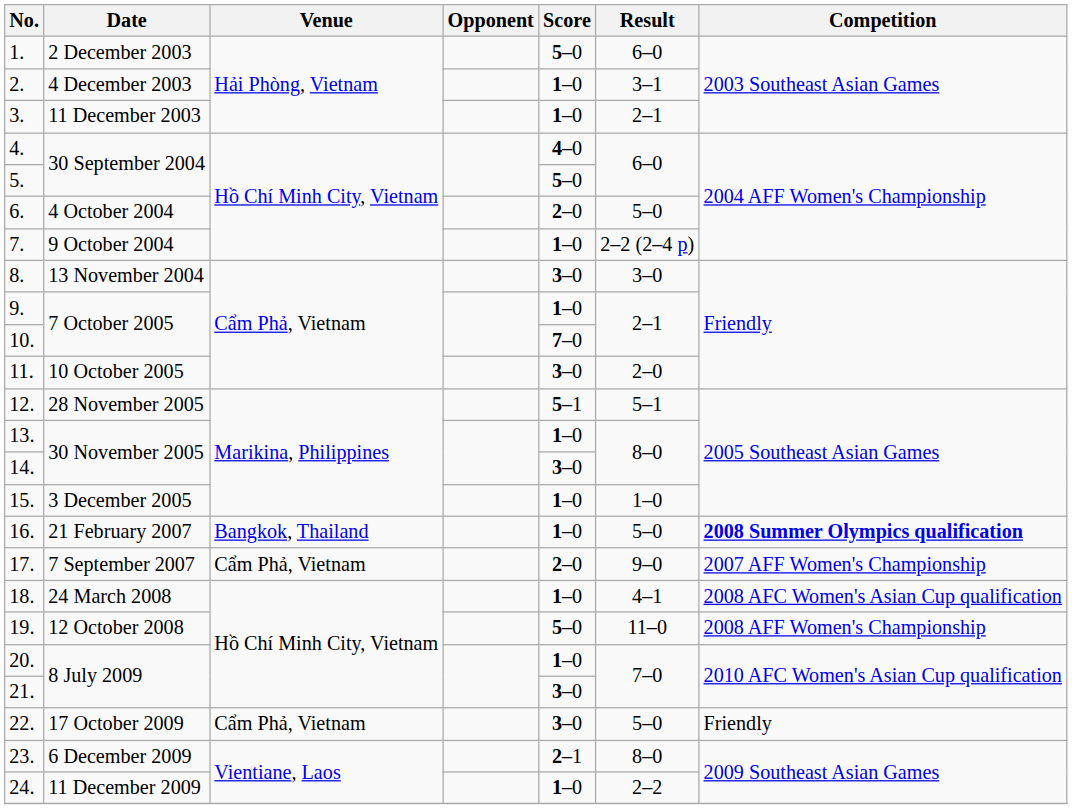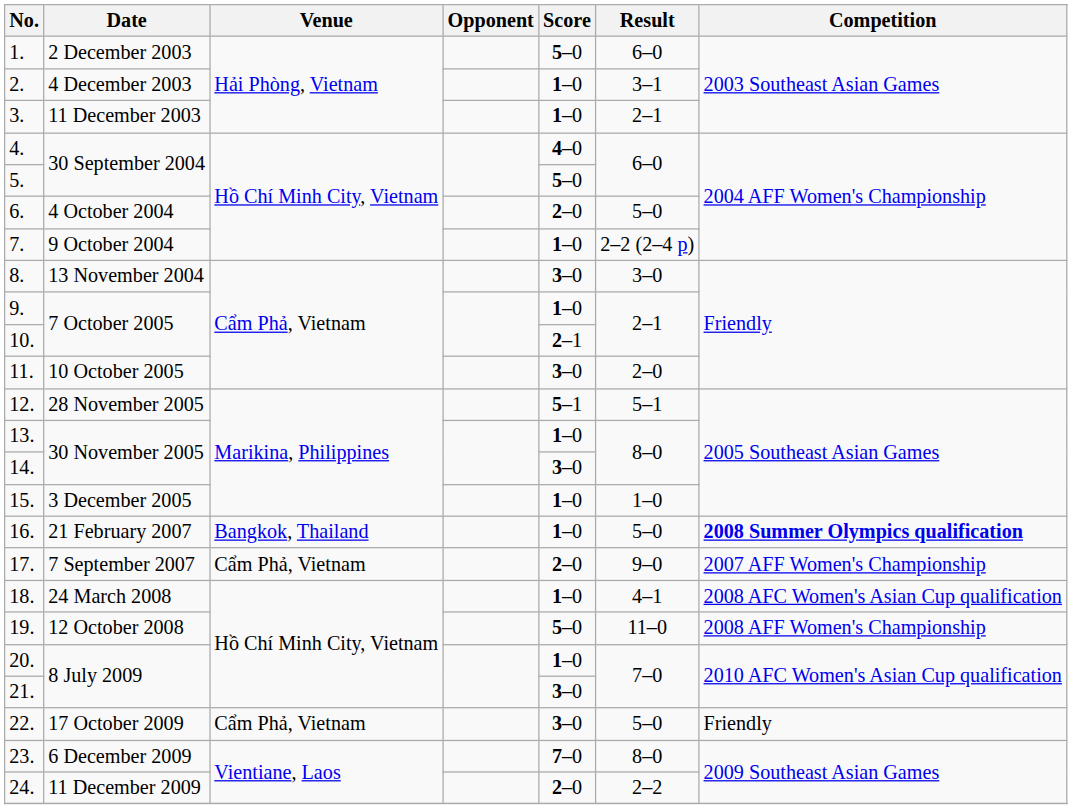 <table class="wikitable">
 <tr>
 <th>No.</th>
 <th>Date</th>
 <th>Venue</th>
 <th>Opponent</th>
 <th>Score</th>
 <th>Result</th>
 <th>Competition</th>
 </tr>
 <tr>
 <td>1.</td>
 <td>2 December 2003</td>
 <td rowspan=3><a href='#'>Hải Phòng</a>, <a href='#'>Vietnam</a></td>
 <td></td>
 <td align=center><strong>5</strong>–0</td>
 <td align=center>6–0</td>
 <td rowspan=3><a href='#'>2003 Southeast Asian Games</a></td>
 </tr>
 <tr>
 <td>2.</td>
 <td>4 December 2003</td>
 <td></td>
 <td align=center><strong>1</strong>–0</td>
 <td align=center>3–1</td>
 </tr>
 <tr>
 <td>3.</td>
 <td>11 December 2003</td>
 <td></td>
 <td align=center><strong>1</strong>–0</td>
 <td align=center>2–1</td>
 </tr>
 <tr>
 <td>4.</td>
 <td rowspan=2>30 September 2004</td>
 <td rowspan=4><a href='#'>Hồ Chí Minh City</a>, <a href='#'>Vietnam</a></td>
 <td rowspan=2></td>
 <td align=center><strong>4</strong>–0</td>
 <td rowspan=2 align=center>6–0</td>
 <td rowspan=4><a href='#'>2004 AFF Women's Championship</a></td>
 </tr>
 <tr>
 <td>5.</td>
 <td align=center><strong>5</strong>–0</td>
 </tr>
 <tr>
 <td>6.</td>
 <td>4 October 2004</td>
 <td></td>
 <td align=center><strong>2</strong>–0</td>
 <td align=center>5–0</td>
 </tr>
 <tr>
 <td>7.</td>
 <td>9 October 2004</td>
 <td></td>
 <td align=center><strong>1</strong>–0</td>
 <td align=center>2–2  (2–4 <a href='#'>p</a>)</td>
 </tr>
 <tr>
 <td>8.</td>
 <td>13 November 2004</td>
 <td rowspan=4><a href='#'>Cẩm Phả</a>, Vietnam</td>
 <td></td>
 <td align=center><strong>3</strong>–0</td>
 <td align=center>3–0</td>
 <td rowspan=4><a href='#'>Friendly</a></td>
 </tr>
 <tr>
 <td>9.</td>
 <td rowspan=2>7 October 2005</td>
 <td rowspan=2></td>
 <td align=center><strong>1</strong>–0</td>
 <td rowspan=2 align=center>2–1</td>
 </tr>
 <tr>
 <td>10.</td>
-<td align=center><strong>7</strong>–0</td>
+<td align=center><strong>2</strong>–1</td>
 </tr>
 <tr>
 <td>11.</td>
 <td>10 October 2005</td>
 <td></td>
 <td align=center><strong>3</strong>–0</td>
 <td align=center>2–0</td>
 </tr>
 <tr>
 <td>12.</td>
 <td>28 November 2005</td>
 <td rowspan=4><a href='#'>Marikina</a>, <a href='#'>Philippines</a></td>
 <td></td>
 <td align=center><strong>5</strong>–1</td>
 <td align=center>5–1</td>
 <td rowspan=4><a href='#'>2005 Southeast Asian Games</a></td>
 </tr>
 <tr>
 <td>13.</td>
 <td rowspan=2>30 November 2005</td>
 <td rowspan=2></td>
 <td align=center><strong>1</strong>–0</td>
 <td rowspan=2 align=center>8–0</td>
 </tr>
 <tr>
 <td>14.</td>
 <td align=center><strong>3</strong>–0</td>
 </tr>
 <tr>
 <td>15.</td>
 <td>3 December 2005</td>
 <td></td>
 <td align=center><strong>1</strong>–0</td>
 <td align=center>1–0</td>
 </tr>
 <tr>
 <td>16.</td>
 <td>21 February 2007</td>
 <td><a href='#'>Bangkok</a>, <a href='#'>Thailand</a></td>
 <td></td>
 <td align=center><strong>1</strong>–0</td>
 <td align=center>5–0</td>
 <td><strong><a href='#'>2008 Summer Olympics qualification</a></strong></td>
 </tr>
 <tr>
 <td>17.</td>
 <td>7 September 2007</td>
 <td>Cẩm Phả, Vietnam</td>
 <td></td>
 <td align=center><strong>2</strong>–0</td>
 <td align=center>9–0</td>
 <td><a href='#'>2007 AFF Women's Championship</a></td>
 </tr>
 <tr>
 <td>18.</td>
 <td>24 March 2008</td>
 <td rowspan=4>Hồ Chí Minh City, Vietnam</td>
 <td></td>
 <td align=center><strong>1</strong>–0</td>
 <td align=center>4–1</td>
 <td><a href='#'>2008 AFC Women's Asian Cup qualification</a></td>
 </tr>
 <tr>
 <td>19.</td>
 <td>12 October 2008</td>
 <td></td>
 <td align=center><strong>5</strong>–0</td>
 <td align=center>11–0</td>
 <td><a href='#'>2008 AFF Women's Championship</a></td>
 </tr>
 <tr>
 <td>20.</td>
 <td rowspan=2>8 July 2009</td>
 <td rowspan=2></td>
 <td align=center><strong>1</strong>–0</td>
 <td rowspan=2 align=center>7–0</td>
 <td rowspan=2><a href='#'>2010 AFC Women's Asian Cup qualification</a></td>
 </tr>
 <tr>
 <td>21.</td>
 <td align=center><strong>3</strong>–0</td>
 </tr>
 <tr>
 <td>22.</td>
 <td>17 October 2009</td>
 <td>Cẩm Phả, Vietnam</td>
 <td></td>
 <td align=center><strong>3</strong>–0</td>
 <td align=center>5–0</td>
 <td>Friendly</td>
 </tr>
 <tr>
 <td>23.</td>
 <td>6 December 2009</td>
 <td rowspan=2><a href='#'>Vientiane</a>, <a href='#'>Laos</a></td>
 <td></td>
-<td align=center><strong>2</strong>–1</td>
+<td align=center><strong>7</strong>–0</td>
 <td align=center>8–0</td>
 <td rowspan=2><a href='#'>2009 Southeast Asian Games</a></td>
 </tr>
 <tr>
 <td>24.</td>
 <td>11 December 2009</td>
 <td></td>
-<td align=center><strong>1</strong>–0</td>
+<td align=center><strong>2</strong>–0</td>
 <td align=center>2–2</td>
 </tr>
 <tr>
 </tr>
 </table>
